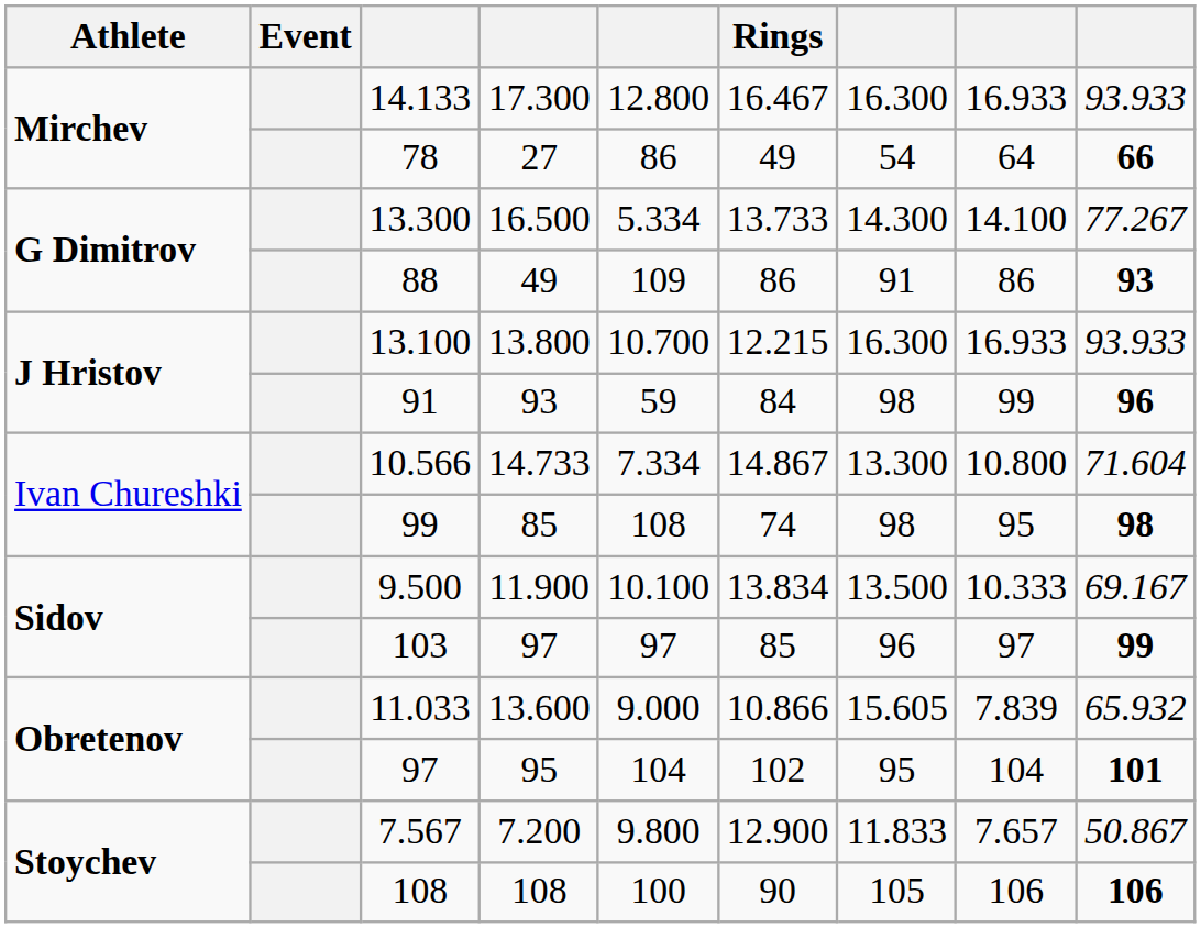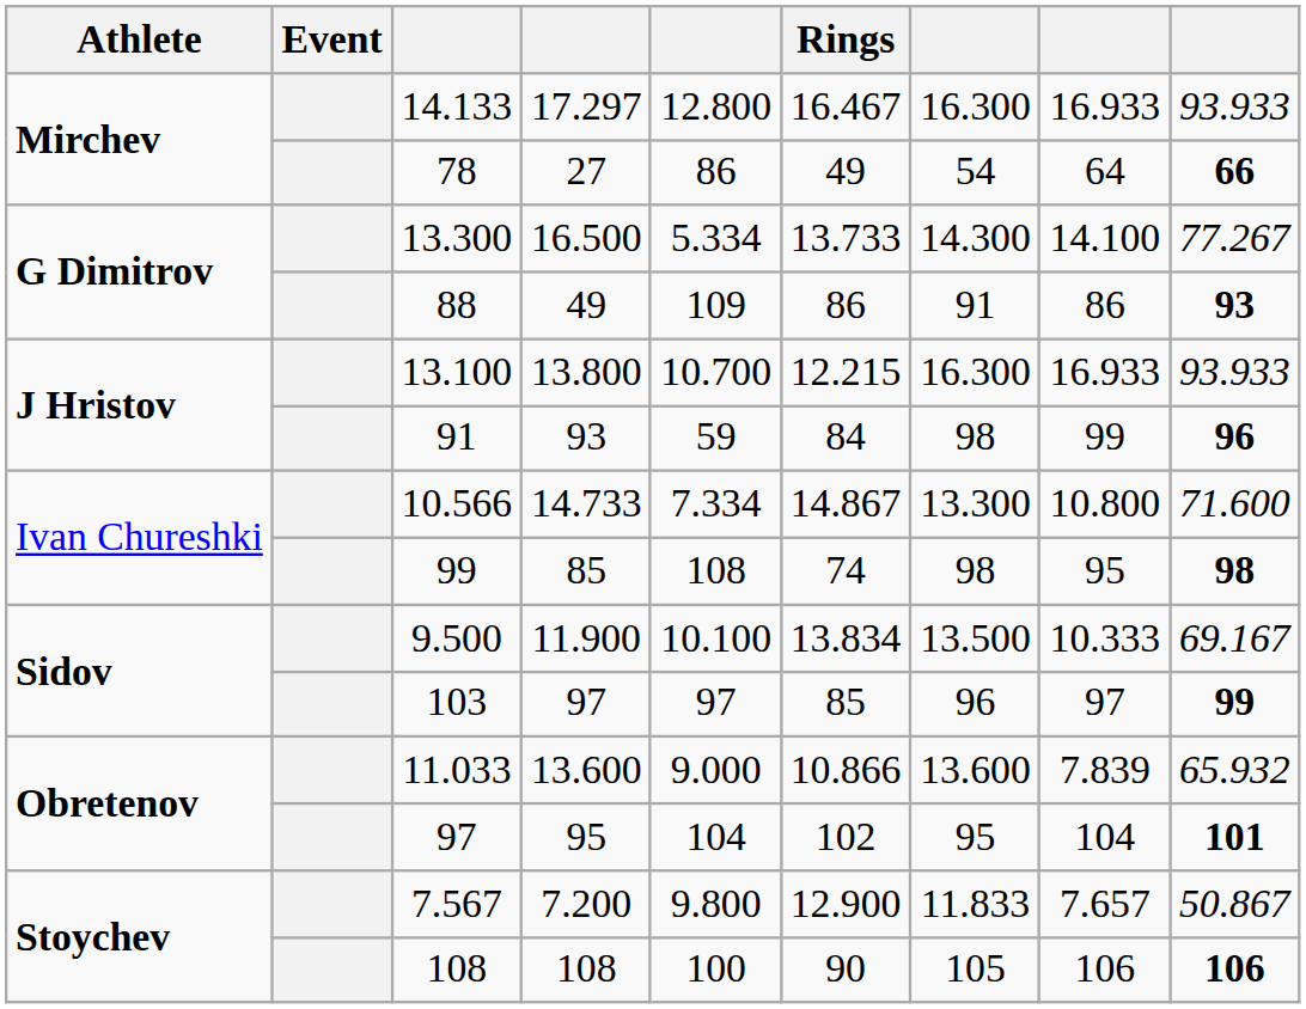 <table class="wikitable" style="font-size:90%; text-align: center">
 <tr>
 <th>Athlete</th>
 <th>Event</th>
 <th></th>
 <th></th>
 <th></th>
 <th>Rings</th>
 <th></th>
 <th></th>
 <th></th>
 </tr>
 <tr align=center>
 <td rowspan="2" style="text-align:left;"><strong>Mirchev</strong></td>
 <th style="font-size:95%"></th>
 <td>14.133</td>
-<td>17.300</td>
+<td>17.297</td>
 <td>12.800</td>
 <td>16.467</td>
 <td>16.300</td>
 <td>16.933</td>
 <td><em>93.933</em></td>
 </tr>
 <tr align=center>
 <th style="font-size:95%"></th>
 <td>78</td>
 <td>27</td>
 <td>86</td>
 <td>49</td>
 <td>54</td>
 <td>64</td>
 <td><strong>66</strong></td>
 </tr>
 <tr align=center>
 <td rowspan="2" style="text-align:left;"><strong>G Dimitrov</strong></td>
 <th style="font-size:95%"></th>
 <td>13.300</td>
 <td>16.500</td>
 <td>5.334</td>
 <td>13.733</td>
 <td>14.300</td>
 <td>14.100</td>
 <td><em>77.267</em></td>
 </tr>
 <tr align=center>
 <th style="font-size:95%"></th>
 <td>88</td>
 <td>49</td>
 <td>109</td>
 <td>86</td>
 <td>91</td>
 <td>86</td>
 <td><strong>93</strong></td>
 </tr>
 <tr align=center>
 <td rowspan="2" style="text-align:left;"><strong>J Hristov</strong></td>
 <th style="font-size:95%"></th>
 <td>13.100</td>
 <td>13.800</td>
 <td>10.700</td>
 <td>12.215</td>
 <td>16.300</td>
 <td>16.933</td>
 <td><em>93.933</em></td>
 </tr>
 <tr align=center>
 <th style="font-size:95%"></th>
 <td>91</td>
 <td>93</td>
 <td>59</td>
 <td>84</td>
 <td>98</td>
 <td>99</td>
 <td><strong>96</strong></td>
 </tr>
 <tr align=center>
 <td rowspan="2" style="text-align:left;"><a href='#'>Ivan Chureshki</a></td>
 <th style="font-size:95%"></th>
 <td>10.566</td>
 <td>14.733</td>
 <td>7.334</td>
 <td>14.867</td>
 <td>13.300</td>
 <td>10.800</td>
-<td><em>71.604</em></td>
+<td><em>71.600</em></td>
 </tr>
 <tr align=center>
 <th style="font-size:95%"></th>
 <td>99</td>
 <td>85</td>
 <td>108</td>
 <td>74</td>
 <td>98</td>
 <td>95</td>
 <td><strong>98</strong></td>
 </tr>
 <tr align=center>
 <td rowspan="2" style="text-align:left;"><strong>Sidov</strong></td>
 <th style="font-size:95%"></th>
 <td>9.500</td>
 <td>11.900</td>
 <td>10.100</td>
 <td>13.834</td>
 <td>13.500</td>
 <td>10.333</td>
 <td><em>69.167</em></td>
 </tr>
 <tr align=center>
 <th style="font-size:95%"></th>
 <td>103</td>
 <td>97</td>
 <td>97</td>
 <td>85</td>
 <td>96</td>
 <td>97</td>
 <td><strong>99</strong></td>
 </tr>
 <tr align=center>
 <td rowspan="2" style="text-align:left;"><strong>Obretenov</strong></td>
 <th style="font-size:95%"></th>
 <td>11.033</td>
 <td>13.600</td>
 <td>9.000</td>
 <td>10.866</td>
-<td>15.605</td>
+<td>13.600</td>
 <td>7.839</td>
 <td><em>65.932</em></td>
 </tr>
 <tr align=center>
 <th style="font-size:95%"></th>
 <td>97</td>
 <td>95</td>
 <td>104</td>
 <td>102</td>
 <td>95</td>
 <td>104</td>
 <td><strong>101</strong></td>
 </tr>
 <tr align=center>
 <td rowspan="2" style="text-align:left;"><strong>Stoychev</strong></td>
 <th style="font-size:95%"></th>
 <td>7.567</td>
 <td>7.200</td>
 <td>9.800</td>
 <td>12.900</td>
 <td>11.833</td>
 <td>7.657</td>
 <td><em>50.867</em></td>
 </tr>
 <tr align=center>
 <th style="font-size:95%"></th>
 <td>108</td>
 <td>108</td>
 <td>100</td>
 <td>90</td>
 <td>105</td>
 <td>106</td>
 <td><strong>106</strong></td>
 </tr>
 </table>
